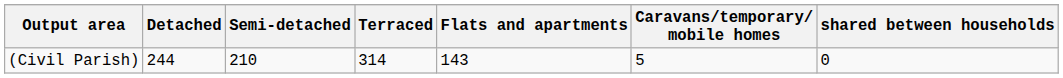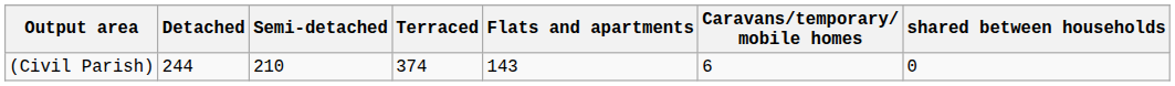 <table class="wikitable">
 <tr>
 </tr>
 <tr>
 <th>Output area</th>
 <th>Detached</th>
 <th>Semi-detached</th>
 <th>Terraced</th>
 <th>Flats and apartments</th>
 <th>Caravans/temporary/<br>mobile homes</th>
 <th>shared between households</th>
 </tr>
 <tr>
 <td>(Civil Parish)</td>
 <td>244</td>
 <td>210</td>
-<td>314</td>
+<td>374</td>
 <td>143</td>
-<td>5</td>
+<td>6</td>
 <td>0</td>
 </tr>
 </table>
